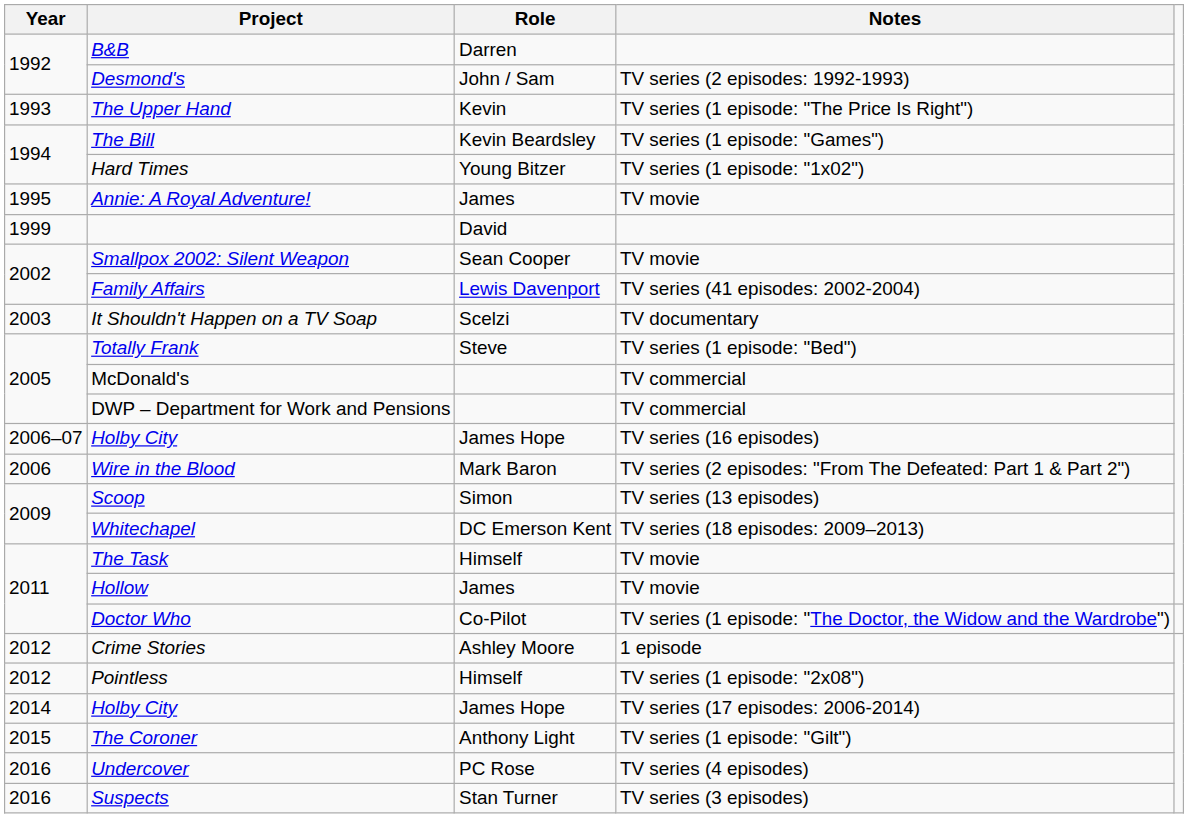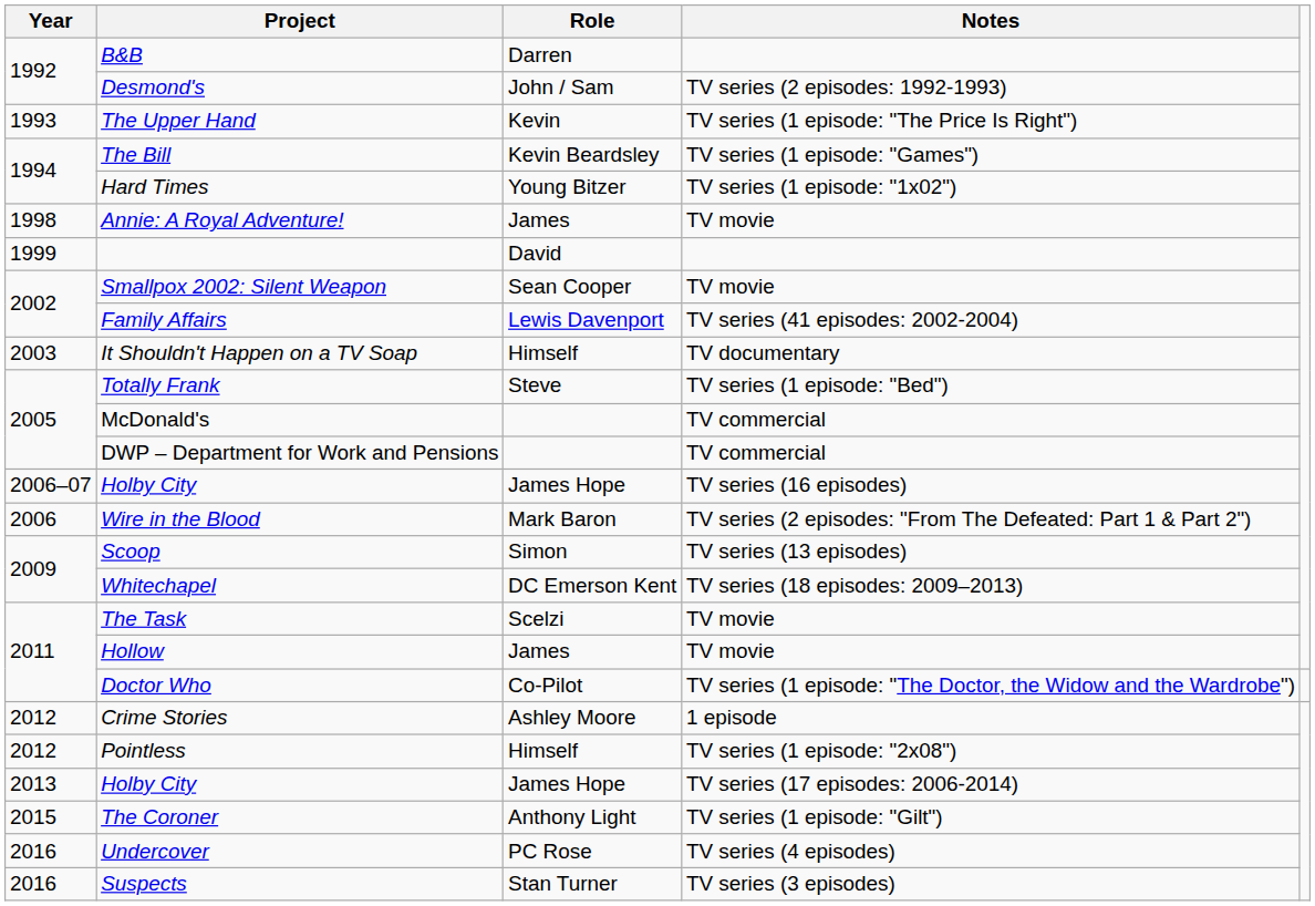 <table class="wikitable">
 <tr>
 <th>Year</th>
 <th>Project</th>
 <th>Role</th>
 <th>Notes</th>
 </tr>
 <tr>
 <td rowspan="2">1992</td>
 <td><em><a href='#'>B&B</a></em></td>
 <td>Darren</td>
 <td></td>
 </tr>
 <tr>
 <td><em><a href='#'>Desmond's</a></em></td>
 <td>John / Sam</td>
 <td>TV series (2 episodes: 1992-1993)</td>
 </tr>
 <tr>
 <td rowspan="1">1993</td>
 <td><em><a href='#'>The Upper Hand</a></em></td>
 <td>Kevin</td>
 <td>TV series (1 episode: "The Price Is Right")</td>
 </tr>
 <tr>
 <td rowspan="2">1994</td>
 <td><em><a href='#'>The Bill</a></em></td>
 <td>Kevin Beardsley</td>
 <td>TV series (1 episode: "Games")</td>
 </tr>
 <tr>
 <td><em>Hard Times</em></td>
 <td>Young Bitzer</td>
 <td>TV series (1 episode: "1x02")</td>
 </tr>
 <tr>
-<td rowspan="1">1995</td>
+<td rowspan="1">1998</td>
 <td><em><a href='#'>Annie: A Royal Adventure!</a></em></td>
 <td>James</td>
 <td>TV movie</td>
 </tr>
 <tr>
 <td rowspan="1">1999</td>
 <td></td>
 <td>David</td>
 <td></td>
 </tr>
 <tr>
 <td rowspan="2">2002</td>
 <td><em><a href='#'>Smallpox 2002: Silent Weapon</a></em></td>
 <td>Sean Cooper</td>
 <td>TV movie</td>
 </tr>
 <tr>
 <td><em><a href='#'>Family Affairs</a></em></td>
 <td><a href='#'>Lewis Davenport</a></td>
 <td>TV series (41 episodes: 2002-2004)</td>
 </tr>
 <tr>
 <td rowspan="1">2003</td>
 <td><em>It Shouldn't Happen on a TV Soap</em></td>
-<td>Scelzi</td>
+<td>Himself</td>
 <td>TV documentary</td>
 </tr>
 <tr>
 <td rowspan="3">2005</td>
 <td><em><a href='#'>Totally Frank</a></em></td>
 <td>Steve</td>
 <td>TV series (1 episode: "Bed")</td>
 </tr>
 <tr>
 <td>McDonald's</td>
 <td></td>
 <td>TV commercial</td>
 </tr>
 <tr>
 <td>DWP – Department for Work and Pensions</td>
 <td></td>
 <td>TV commercial</td>
 </tr>
 <tr>
 <td rowspan="1">2006–07</td>
 <td><em><a href='#'>Holby City</a></em></td>
 <td>James Hope</td>
 <td>TV series (16 episodes)</td>
 </tr>
 <tr>
 <td rowspan="1">2006</td>
 <td><em><a href='#'>Wire in the Blood</a></em></td>
 <td>Mark Baron</td>
 <td>TV series (2 episodes: "From The Defeated: Part 1 & Part 2")</td>
 </tr>
 <tr>
 <td rowspan="2">2009</td>
 <td><em><a href='#'>Scoop</a></em></td>
 <td>Simon</td>
 <td>TV series (13 episodes)</td>
 </tr>
 <tr>
 <td><em><a href='#'>Whitechapel</a></em></td>
 <td>DC Emerson Kent</td>
 <td>TV series (18 episodes: 2009–2013)</td>
 </tr>
 <tr>
 <td rowspan="3">2011</td>
 <td><em><a href='#'>The Task</a></em></td>
-<td>Himself</td>
+<td>Scelzi</td>
 <td>TV movie</td>
 </tr>
 <tr>
 <td><em><a href='#'>Hollow</a></em></td>
 <td>James</td>
 <td>TV movie</td>
 </tr>
 <tr>
 <td><em><a href='#'>Doctor Who</a></em></td>
 <td>Co-Pilot</td>
 <td>TV series (1 episode: "<a href='#'>The Doctor, the Widow and the Wardrobe</a>")</td>
 <td></td>
 </tr>
 <tr>
 <td rowspan="1">2012</td>
 <td><em>Crime Stories</em></td>
 <td>Ashley Moore</td>
 <td>1 episode</td>
 </tr>
 <tr>
 <td rowspan "2">2012</td>
 <td><em>Pointless</em></td>
 <td>Himself</td>
 <td>TV series (1 episode: "2x08")</td>
 </tr>
 <tr>
-<td rowspan="1">2014</td>
+<td rowspan="1">2013</td>
 <td><em><a href='#'>Holby City</a></em></td>
 <td>James Hope</td>
 <td>TV series (17 episodes: 2006-2014)</td>
 </tr>
 <tr>
 <td>2015</td>
 <td><em><a href='#'>The Coroner</a></em></td>
 <td>Anthony Light</td>
 <td>TV series (1 episode: "Gilt")</td>
 </tr>
 <tr>
 <td>2016</td>
 <td><em><a href='#'>Undercover</a></em></td>
 <td>PC Rose</td>
 <td>TV series (4 episodes)</td>
 </tr>
 <tr>
 <td>2016</td>
 <td><em><a href='#'>Suspects</a></em></td>
 <td>Stan Turner</td>
 <td>TV series (3 episodes)</td>
 </tr>
 </table>
